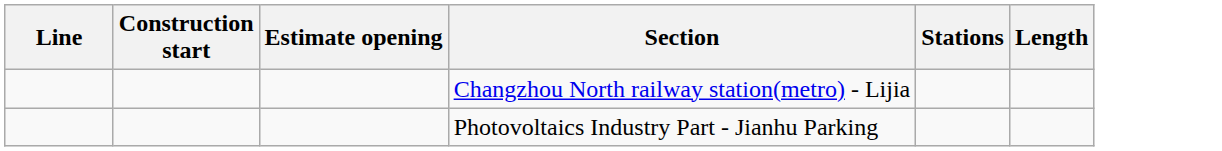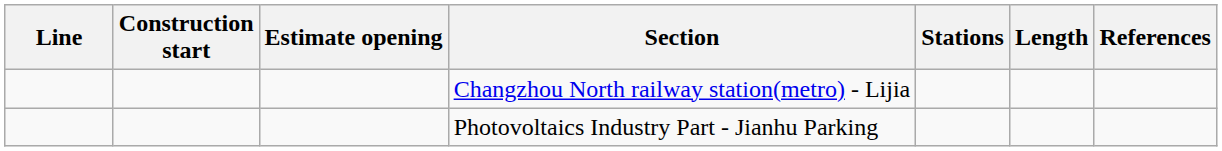 <table class="wikitable">
 <tr>
 <th width=65>Line</th>
 <th width=65>Construction start</th>
 <th>Estimate opening</th>
 <th>Section</th>
 <th>Stations</th>
 <th>Length</th>
+<th>References</th>
 </tr>
 <tr>
 <td></td>
 <td></td>
 <td></td>
 <td><a href='#'>Changzhou North railway station(metro)</a> - Lijia</td>
+<td></td>
 <td></td>
 <td></td>
 </tr>
 <tr>
 <td></td>
 <td></td>
 <td></td>
 <td>Photovoltaics Industry Part - Jianhu Parking</td>
 <td></td>
 <td></td>
+<td></td>
 </tr>
 </table>
